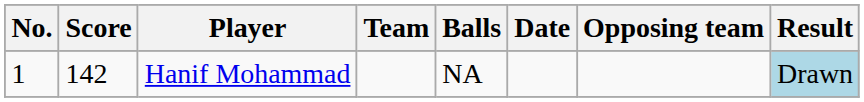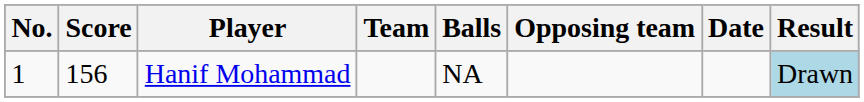 <table class="wikitable sortable" style="font-size:95%">
 <tr>
 <th>No.</th>
 <th>Score</th>
 <th>Player</th>
 <th>Team</th>
 <th>Balls</th>
+<th>Opposing team</th>
 <th>Date</th>
-<th>Opposing team</th>
 <th>Result</th>
 </tr>
 <tr>
 <td>1</td>
-<td>142</td>
+<td>156</td>
 <td><a href='#'>Hanif Mohammad</a></td>
 <td></td>
 <td> NA</td>
 <td></td>
 <td></td>
 <td style="background: lightblue;">Drawn</td>
 </tr>
 </table>
